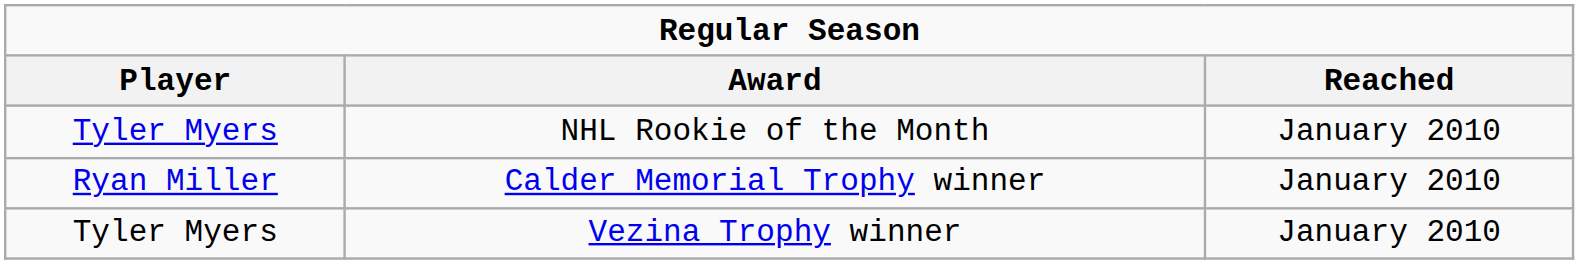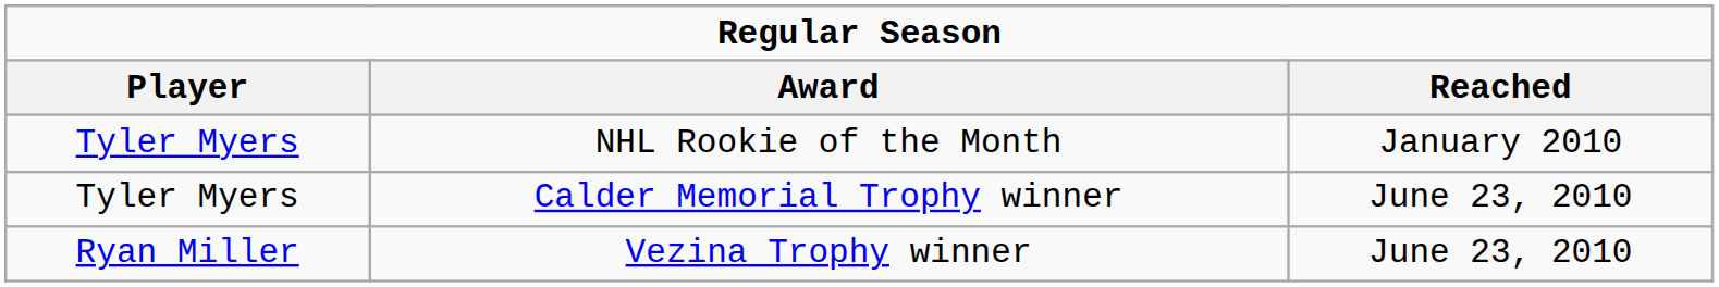 <table class="wikitable" width="52%" style="text-align:center">
 <tr>
 <td colspan="10" align="center"><strong>Regular Season</strong></td>
 </tr>
 <tr>
 <th>Player</th>
 <th>Award</th>
 <th>Reached</th>
 </tr>
 <tr>
 <td><a href='#'>Tyler Myers</a></td>
 <td>NHL Rookie of the Month</td>
 <td>January 2010</td>
 </tr>
 <tr>
-<td><a href='#'>Ryan Miller</a></td>
+<td>Tyler Myers</td>
 <td><a href='#'>Calder Memorial Trophy</a> winner</td>
-<td>January 2010</td>
+<td>June 23, 2010</td>
 </tr>
 <tr>
-<td>Tyler Myers</td>
+<td><a href='#'>Ryan Miller</a></td>
 <td><a href='#'>Vezina Trophy</a> winner</td>
-<td>January 2010</td>
+<td>June 23, 2010</td>
 </tr>
 </table>
